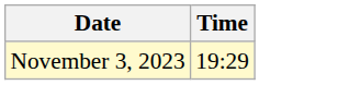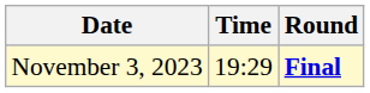 <table class="wikitable">
 <tr>
 <th>Date</th>
 <th>Time</th>
+<th>Round</th>
 </tr>
 <tr style=background:lemonchiffon>
 <td>November 3, 2023</td>
 <td>19:29</td>
+<td><strong><a href='#'>Final</a></strong></td>
 </tr>
 </table>
